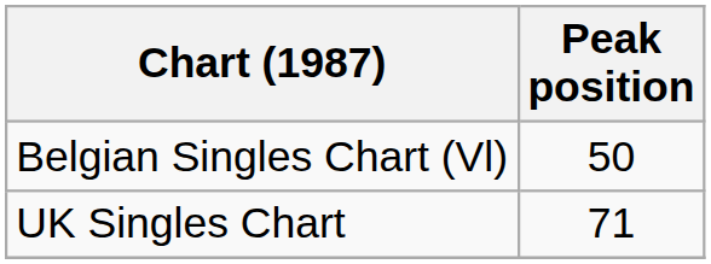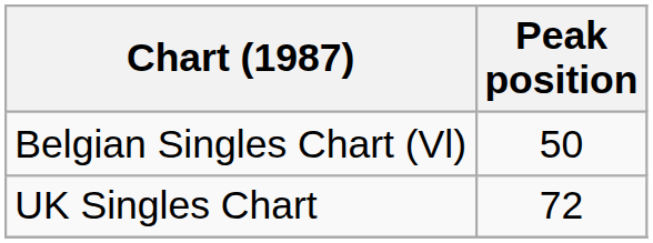 <table class="wikitable sortable">
 <tr>
 <th>Chart (1987)</th>
 <th>Peak<br>position</th>
 </tr>
 <tr>
 <td align="left">Belgian Singles Chart (Vl)</td>
 <td align="center">50</td>
 </tr>
 <tr>
 <td align="left">UK Singles Chart</td>
-<td align="center">71</td>
+<td align="center">72</td>
 </tr>
 <tr>
 </tr>
 </table>
